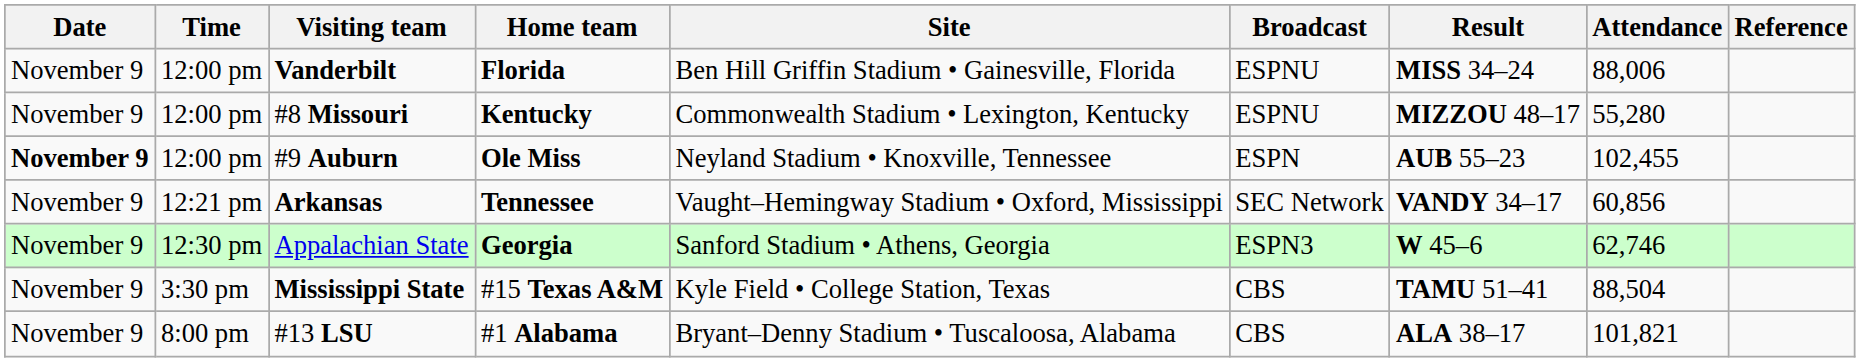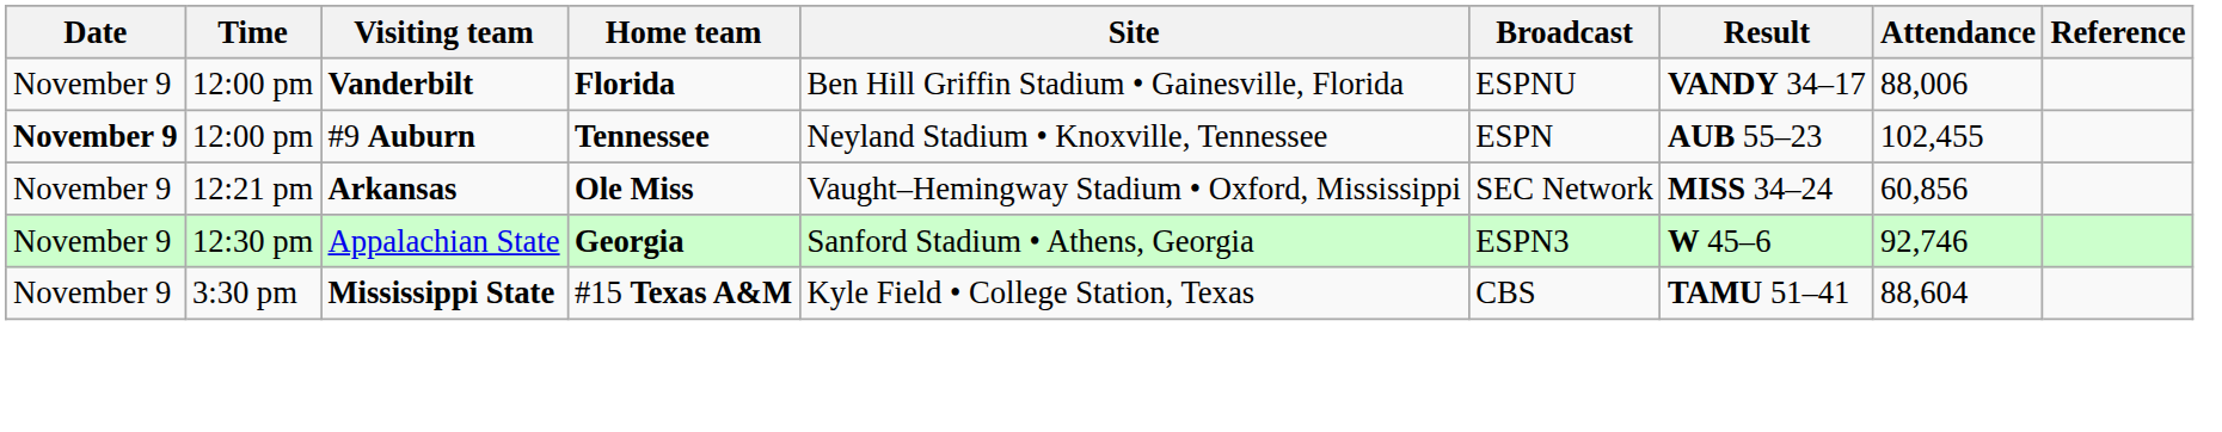 <table class="wikitable" style="font-size:95%;">
 <tr>
 <th>Date</th>
 <th>Time</th>
 <th>Visiting team</th>
 <th>Home team</th>
 <th>Site</th>
 <th>Broadcast</th>
 <th>Result</th>
 <th>Attendance</th>
 <th class="unsortable">Reference</th>
 </tr>
 <tr bgcolor=>
 <td>November 9</td>
 <td>12:00 pm</td>
 <td><strong>Vanderbilt</strong></td>
 <td><strong>Florida</strong></td>
 <td>Ben Hill Griffin Stadium • Gainesville, Florida</td>
 <td>ESPNU</td>
-<td><strong>MISS</strong> 34–24</td>
+<td><strong>VANDY</strong> 34–17</td>
 <td>88,006</td>
-<td></td>
-</tr>
-<tr bgcolor=>
-<td>November 9</td>
-<td>12:00 pm</td>
-<td>#8 <strong>Missouri</strong></td>
-<td><strong>Kentucky</strong></td>
-<td>Commonwealth Stadium • Lexington, Kentucky</td>
-<td>ESPNU</td>
-<td><strong>MIZZOU</strong> 48–17</td>
-<td>55,280</td>
 <td></td>
 </tr>
 <tr bgcolor=>
 <td><strong>November 9</strong></td>
 <td>12:00 pm</td>
 <td>#9 <strong>Auburn</strong></td>
-<td><strong>Ole Miss</strong></td>
+<td><strong>Tennessee</strong></td>
 <td>Neyland Stadium • Knoxville, Tennessee</td>
 <td>ESPN</td>
 <td><strong>AUB</strong> 55–23</td>
 <td>102,455</td>
 <td></td>
 </tr>
 <tr bgcolor=>
 <td>November 9</td>
 <td>12:21 pm</td>
 <td><strong>Arkansas</strong></td>
-<td><strong>Tennessee</strong></td>
+<td><strong>Ole Miss</strong></td>
 <td>Vaught–Hemingway Stadium • Oxford, Mississippi</td>
 <td>SEC Network</td>
-<td><strong>VANDY</strong> 34–17</td>
+<td><strong>MISS</strong> 34–24</td>
 <td>60,856</td>
 <td></td>
 </tr>
 <tr bgcolor=ccffcc>
 <td>November 9</td>
 <td>12:30 pm</td>
 <td><a href='#'>Appalachian State</a></td>
 <td><strong>Georgia</strong></td>
 <td>Sanford Stadium • Athens, Georgia</td>
 <td>ESPN3</td>
 <td><strong>W</strong> 45–6</td>
-<td>62,746</td>
+<td>92,746</td>
 <td></td>
 </tr>
 <tr bgcolor=>
 <td>November 9</td>
 <td>3:30 pm</td>
 <td><strong>Mississippi State</strong></td>
 <td>#15 <strong>Texas A&M</strong></td>
 <td>Kyle Field • College Station, Texas</td>
 <td>CBS</td>
 <td><strong>TAMU</strong> 51–41</td>
-<td>88,504</td>
-<td></td>
-</tr>
-<tr bgcolor=>
-<td>November 9</td>
-<td>8:00 pm</td>
-<td>#13 <strong>LSU</strong></td>
-<td>#1 <strong>Alabama</strong></td>
-<td>Bryant–Denny Stadium • Tuscaloosa, Alabama</td>
-<td>CBS</td>
-<td><strong>ALA</strong> 38–17</td>
-<td>101,821</td>
+<td>88,604</td>
 <td></td>
 </tr>
 </table>
